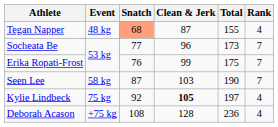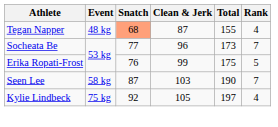 <table class="wikitable" style="font-size:90%;text-align:center">
 <tr>
 <th>Athlete</th>
 <th>Event</th>
 <th>Snatch</th>
 <th>Clean & Jerk</th>
 <th>Total</th>
 <th>Rank</th>
 </tr>
 <tr align=center>
 <td align=left><a href='#'>Tegan Napper</a></td>
 <td align=left><a href='#'>48 kg</a></td>
 <td style="background: lightsalmon;">68</td>
 <td>87</td>
 <td>155</td>
 <td>4</td>
 </tr>
 <tr align=center>
 <td align=left><a href='#'>Socheata Be</a></td>
 <td align=left rowspan=2><a href='#'>53 kg</a></td>
 <td>77</td>
 <td>96</td>
 <td>173</td>
 <td>7</td>
 </tr>
 <tr align=center>
 <td align=left><a href='#'>Erika Ropati-Frost</a></td>
 <td>76</td>
 <td>99</td>
 <td>175</td>
-<td>7</td>
+<td>5</td>
 </tr>
 <tr align=center>
 <td align=left><a href='#'>Seen Lee</a></td>
 <td align=left><a href='#'>58 kg</a></td>
 <td>87</td>
 <td>103</td>
 <td>190</td>
 <td>7</td>
 </tr>
 <tr align=center>
 <td align=left><a href='#'>Kylie Lindbeck</a></td>
 <td align=left><a href='#'>75 kg</a></td>
 <td>92</td>
-<td><strong>105</strong></td>
+<td>105</td>
 <td>197</td>
 <td>4</td>
 </tr>
-<tr align=center>
-<td align=left><a href='#'>Deborah Acason</a></td>
-<td align=left><a href='#'>+75 kg</a></td>
-<td>108</td>
-<td>128</td>
-<td>236</td>
-<td>4</td>
-</tr>
 </table>
